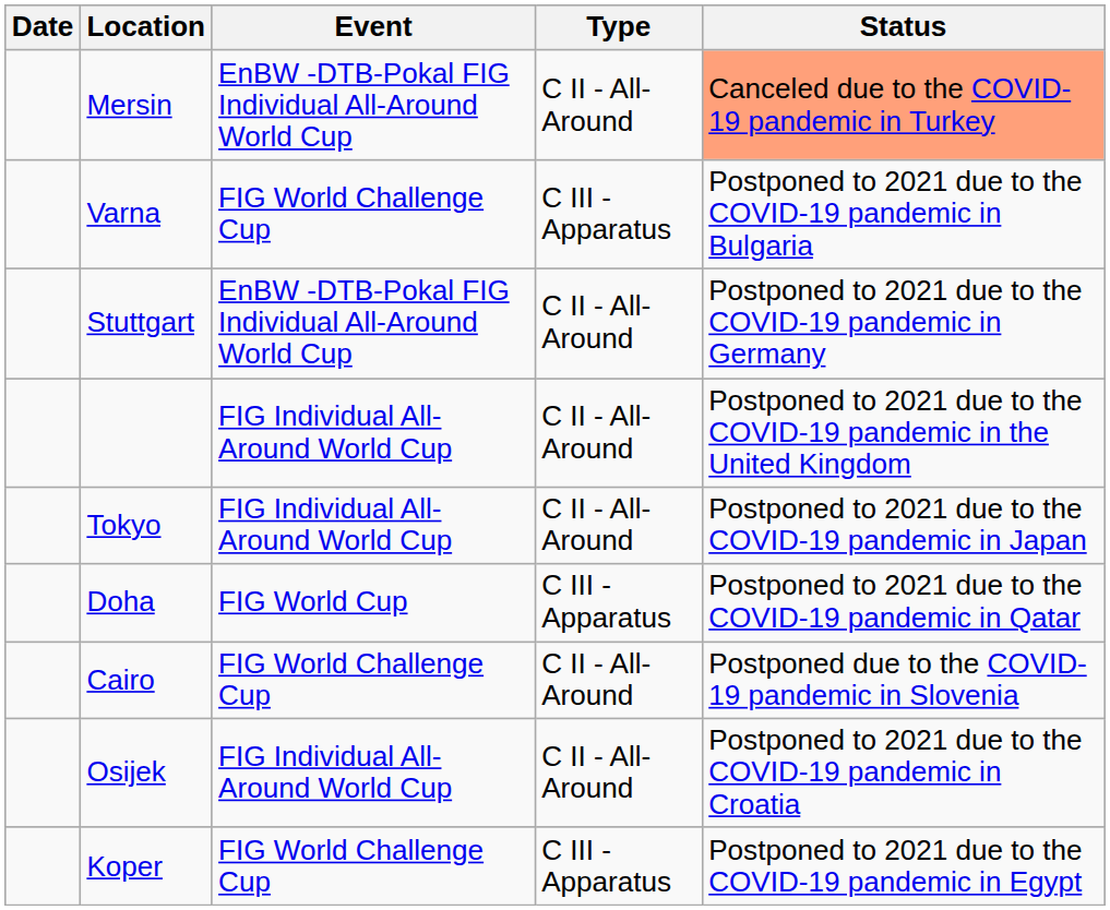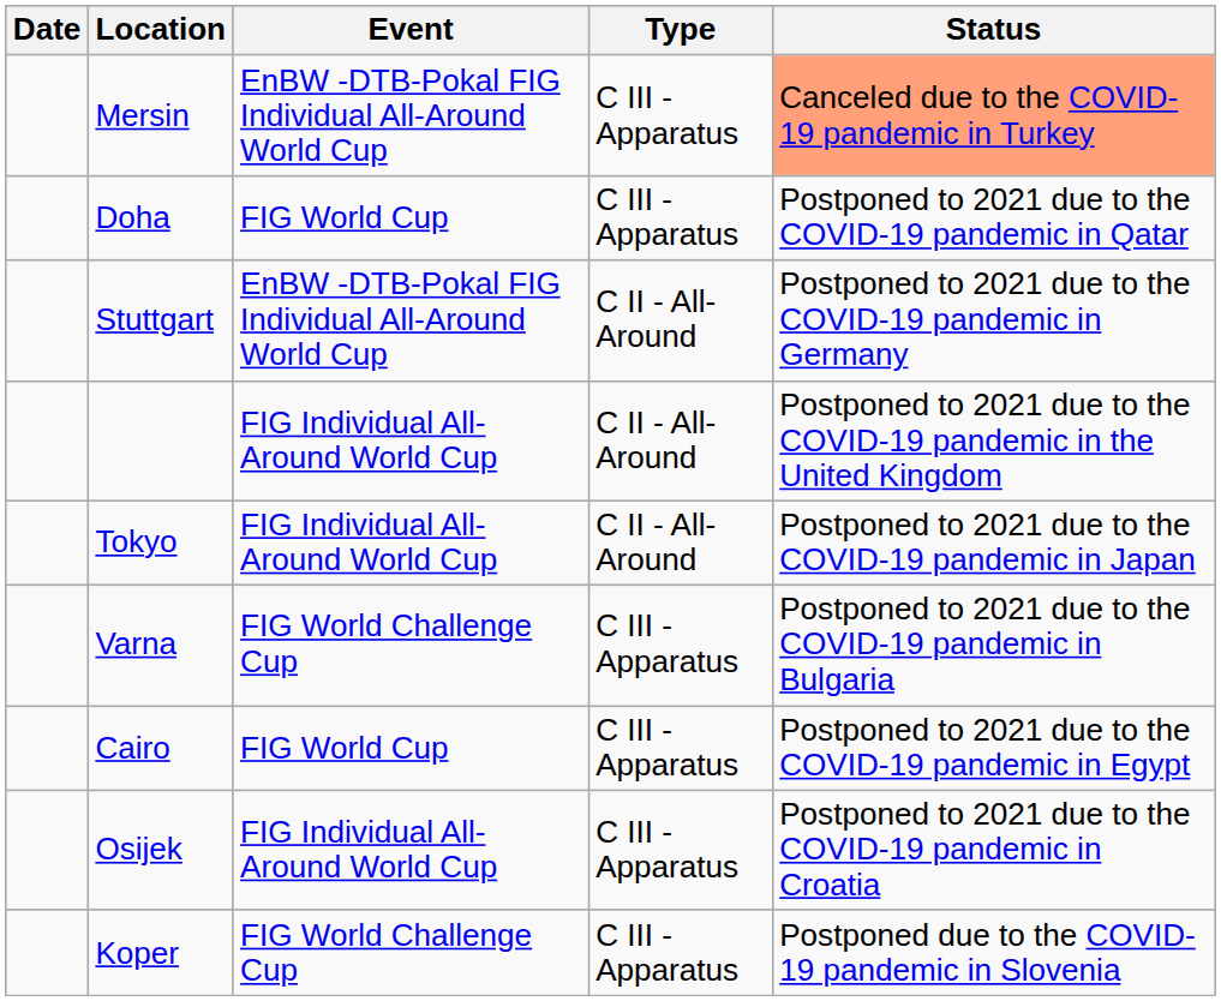 <table style="width:70%;" class="wikitable sortable">
 <tr>
 <th style="text-align:center;">Date</th>
 <th style="text-align:center;">Location</th>
 <th style="text-align:center;">Event</th>
 <th style="text-align:center;">Type</th>
 <th style="text-align:center;">Status</th>
 </tr>
 <tr>
 <td></td>
 <td> <a href='#'>Mersin</a></td>
 <td><a href='#'>EnBW -DTB-Pokal FIG Individual All-Around World Cup</a></td>
-<td>C II - All-Around</td>
+<td>C III - Apparatus</td>
 <td style="background: lightsalmon;">Canceled due to the <a href='#'>COVID-19 pandemic in Turkey</a></td>
 </tr>
 <tr>
 <td></td>
-<td> <a href='#'>Varna</a></td>
-<td><a href='#'>FIG World Challenge Cup</a></td>
+<td> <a href='#'>Doha</a></td>
+<td><a href='#'>FIG World Cup</a></td>
 <td>C III - Apparatus</td>
-<td>Postponed to 2021 due to the <a href='#'>COVID-19 pandemic in Bulgaria</a></td>
+<td>Postponed to 2021 due to the <a href='#'>COVID-19 pandemic in Qatar</a></td>
 </tr>
 <tr>
 <td></td>
 <td> <a href='#'>Stuttgart</a></td>
 <td><a href='#'>EnBW -DTB-Pokal FIG Individual All-Around World Cup</a></td>
 <td>C II - All-Around</td>
 <td>Postponed to 2021 due to the <a href='#'>COVID-19 pandemic in Germany</a></td>
 </tr>
 <tr>
 <td></td>
 <td></td>
 <td><a href='#'>FIG Individual All-Around World Cup</a></td>
 <td>C II - All-Around</td>
 <td>Postponed to 2021 due to the <a href='#'>COVID-19 pandemic in the United Kingdom</a></td>
 </tr>
 <tr>
 <td></td>
 <td> <a href='#'>Tokyo</a></td>
 <td><a href='#'>FIG Individual All-Around World Cup</a></td>
 <td>C II - All-Around</td>
 <td>Postponed to 2021 due to the <a href='#'>COVID-19 pandemic in Japan</a></td>
 </tr>
 <tr>
 <td></td>
-<td> <a href='#'>Doha</a></td>
-<td><a href='#'>FIG World Cup</a></td>
+<td> <a href='#'>Varna</a></td>
+<td><a href='#'>FIG World Challenge Cup</a></td>
 <td>C III - Apparatus</td>
-<td>Postponed to 2021 due to the <a href='#'>COVID-19 pandemic in Qatar</a></td>
+<td>Postponed to 2021 due to the <a href='#'>COVID-19 pandemic in Bulgaria</a></td>
 </tr>
 <tr>
 <td></td>
 <td> <a href='#'>Cairo</a></td>
-<td><a href='#'>FIG World Challenge Cup</a></td>
-<td>C II - All-Around</td>
-<td>Postponed due to the <a href='#'>COVID-19 pandemic in Slovenia</a></td>
+<td><a href='#'>FIG World Cup</a></td>
+<td>C III - Apparatus</td>
+<td>Postponed to 2021 due to the <a href='#'>COVID-19 pandemic in Egypt</a></td>
 </tr>
 <tr>
 <td></td>
 <td> <a href='#'>Osijek</a></td>
 <td><a href='#'>FIG Individual All-Around World Cup</a></td>
-<td>C II - All-Around</td>
+<td>C III - Apparatus</td>
 <td>Postponed to 2021 due to the <a href='#'>COVID-19 pandemic in Croatia</a></td>
 </tr>
 <tr>
 <td></td>
 <td> <a href='#'>Koper</a></td>
 <td><a href='#'>FIG World Challenge Cup</a></td>
 <td>C III - Apparatus</td>
-<td>Postponed to 2021 due to the <a href='#'>COVID-19 pandemic in Egypt</a></td>
+<td>Postponed due to the <a href='#'>COVID-19 pandemic in Slovenia</a></td>
 </tr>
 </table>
